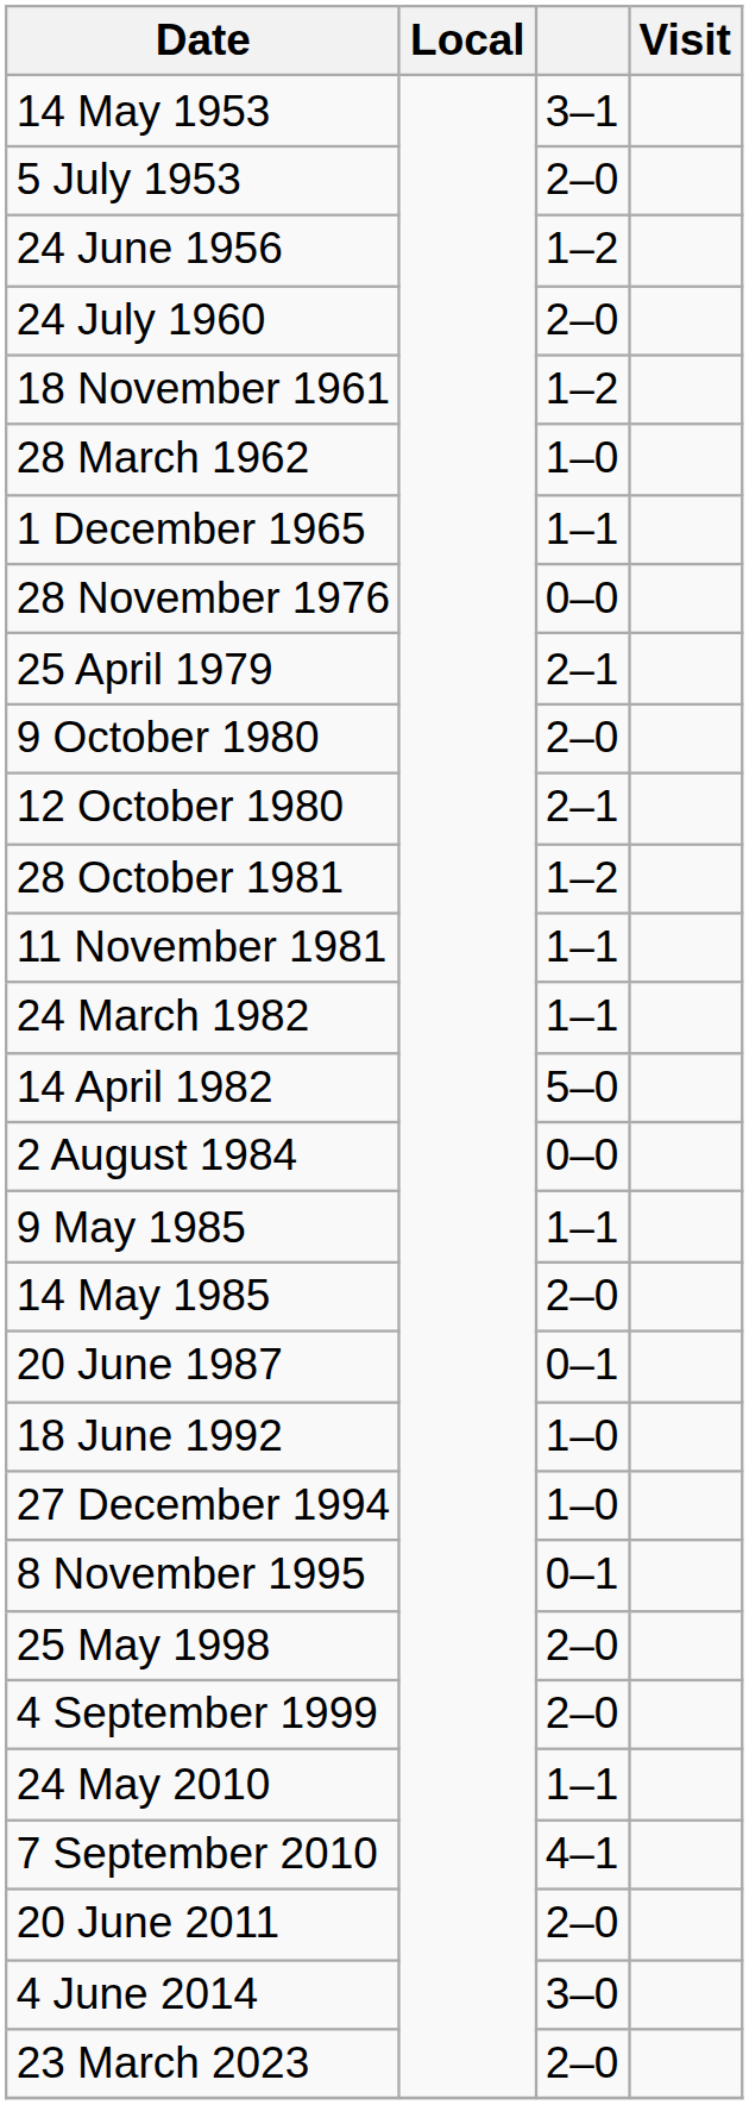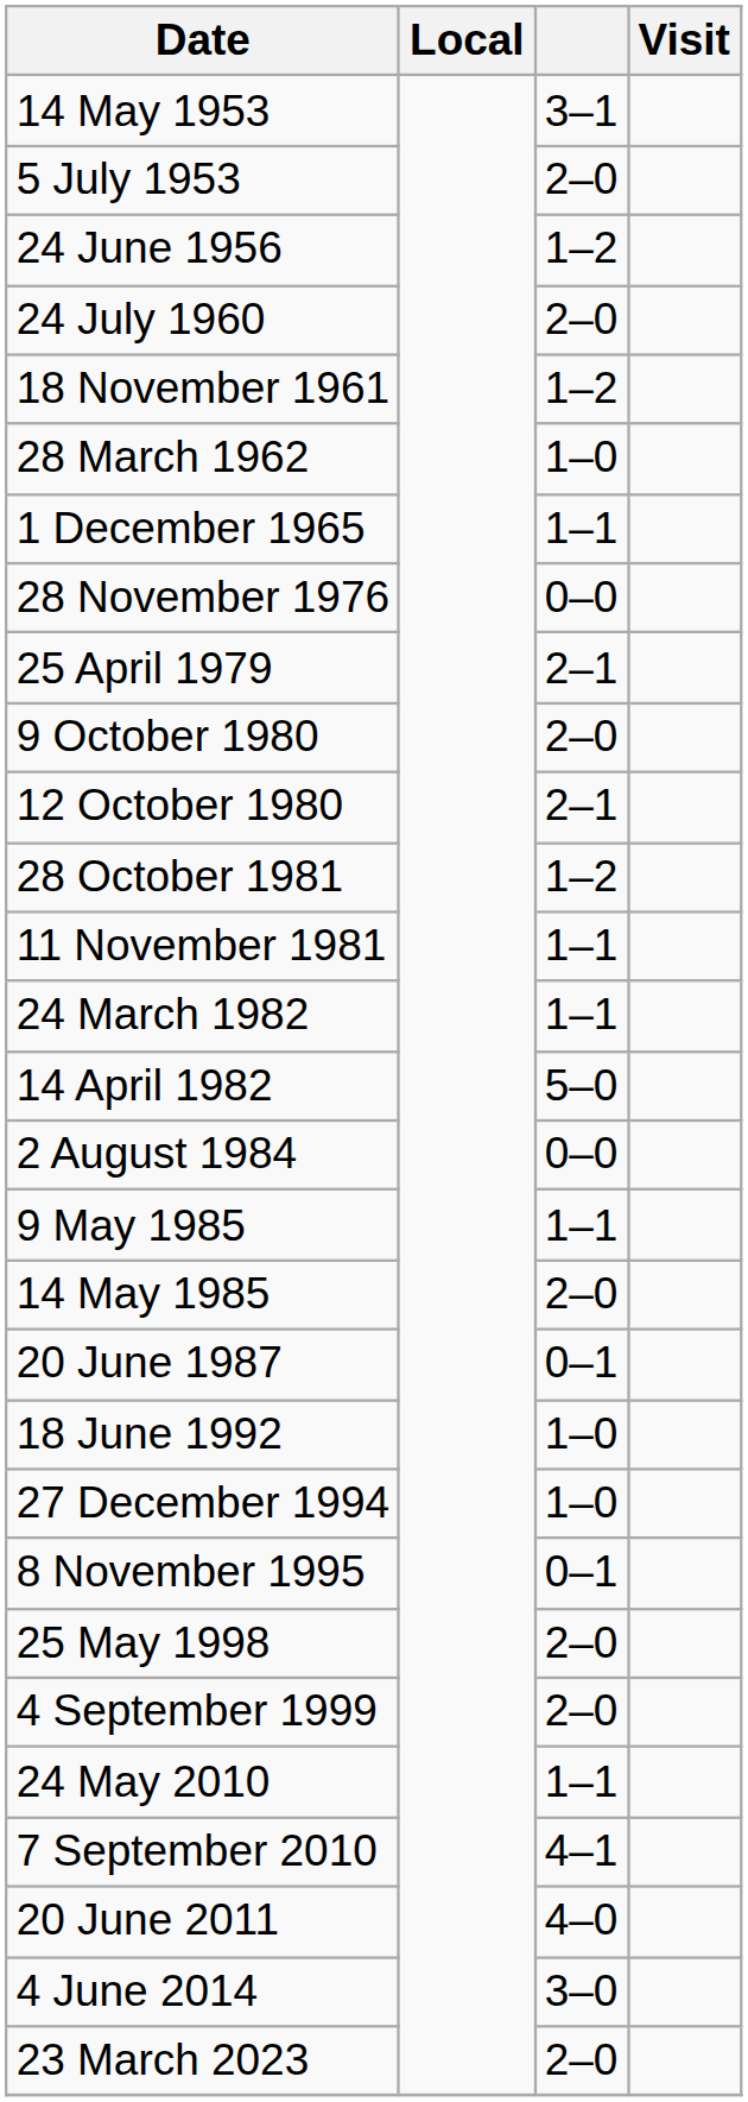 <table class="wikitable collapsible collapsed">
 <tr>
 <th>Date</th>
 <th>Local</th>
 <th></th>
 <th>Visit</th>
 </tr>
 <tr>
 <td>14 May 1953</td>
 <td rowspan=29></td>
 <td>3–1</td>
 <td></td>
 </tr>
 <tr>
 <td>5 July 1953</td>
 <td>2–0</td>
 <td></td>
 </tr>
 <tr>
 <td>24 June 1956</td>
 <td>1–2</td>
 <td></td>
 </tr>
 <tr>
 <td>24 July 1960</td>
 <td>2–0</td>
 <td></td>
 </tr>
 <tr>
 <td>18 November 1961</td>
 <td>1–2</td>
 <td></td>
 </tr>
 <tr>
 <td>28 March 1962</td>
 <td>1–0</td>
 <td></td>
 </tr>
 <tr>
 <td>1 December 1965</td>
 <td>1–1</td>
 <td></td>
 </tr>
 <tr>
 <td>28 November 1976</td>
 <td>0–0</td>
 <td></td>
 </tr>
 <tr>
 <td>25 April 1979</td>
 <td>2–1</td>
 <td></td>
 </tr>
 <tr>
 <td>9 October 1980</td>
 <td>2–0</td>
 <td></td>
 </tr>
 <tr>
 <td>12 October 1980</td>
 <td>2–1</td>
 <td></td>
 </tr>
 <tr>
 <td>28 October 1981</td>
 <td>1–2</td>
 <td></td>
 </tr>
 <tr>
 <td>11 November 1981</td>
 <td>1–1</td>
 <td></td>
 </tr>
 <tr>
 <td>24 March 1982</td>
 <td>1–1</td>
 <td></td>
 </tr>
 <tr>
 <td>14 April 1982</td>
 <td>5–0</td>
 <td></td>
 </tr>
 <tr>
 <td>2 August 1984</td>
 <td>0–0</td>
 <td></td>
 </tr>
 <tr>
 <td>9 May 1985</td>
 <td>1–1</td>
 <td></td>
 </tr>
 <tr>
 <td>14 May 1985</td>
 <td>2–0</td>
 <td></td>
 </tr>
 <tr>
 <td>20 June 1987</td>
 <td>0–1</td>
 <td></td>
 </tr>
 <tr>
 <td>18 June 1992</td>
 <td>1–0</td>
 <td></td>
 </tr>
 <tr>
 <td>27 December 1994</td>
 <td>1–0</td>
 <td></td>
 </tr>
 <tr>
 <td>8 November 1995</td>
 <td>0–1</td>
 <td></td>
 </tr>
 <tr>
 <td>25 May 1998</td>
 <td>2–0</td>
 <td></td>
 </tr>
 <tr>
 <td>4 September 1999</td>
 <td>2–0</td>
 <td></td>
 </tr>
 <tr>
 <td>24 May 2010</td>
 <td>1–1</td>
 <td></td>
 </tr>
 <tr>
 <td>7 September 2010</td>
 <td>4–1</td>
 <td></td>
 </tr>
 <tr>
 <td>20 June 2011</td>
-<td>2–0</td>
+<td>4–0</td>
 <td></td>
 </tr>
 <tr>
 <td>4 June 2014</td>
 <td>3–0</td>
 <td></td>
 </tr>
 <tr>
 <td>23 March 2023</td>
 <td>2–0</td>
 <td></td>
 </tr>
 <tr>
 </tr>
 </table>
